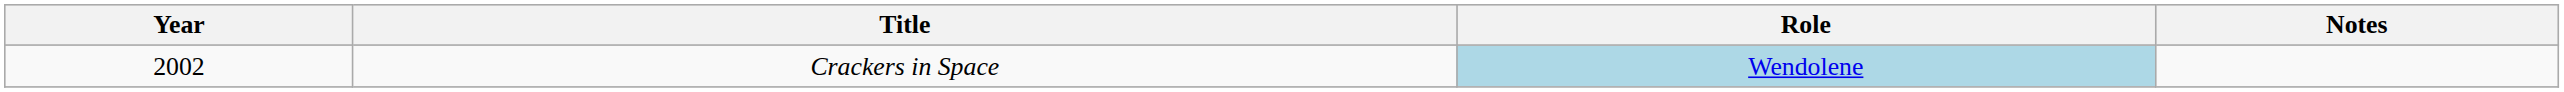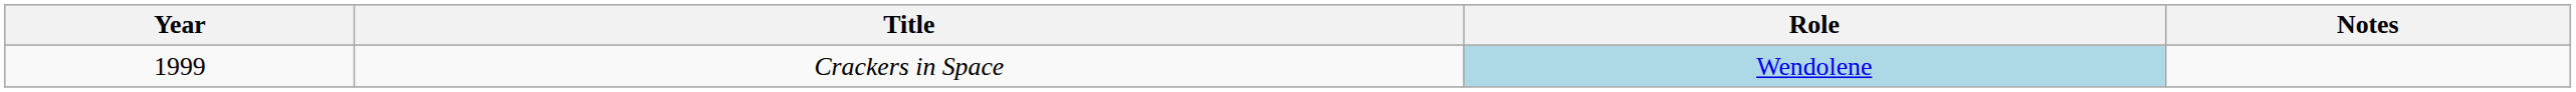 <table class="wikitable"  style="width:80%; text-align:center;">
 <tr>
 <th>Year</th>
 <th>Title</th>
 <th>Role</th>
 <th>Notes</th>
 </tr>
 <tr>
-<td>2002</td>
+<td>1999</td>
 <td><em>Crackers in Space</em></td>
 <td style="background: lightblue;"><a href='#'>Wendolene</a></td>
 <td></td>
 </tr>
 </table>
